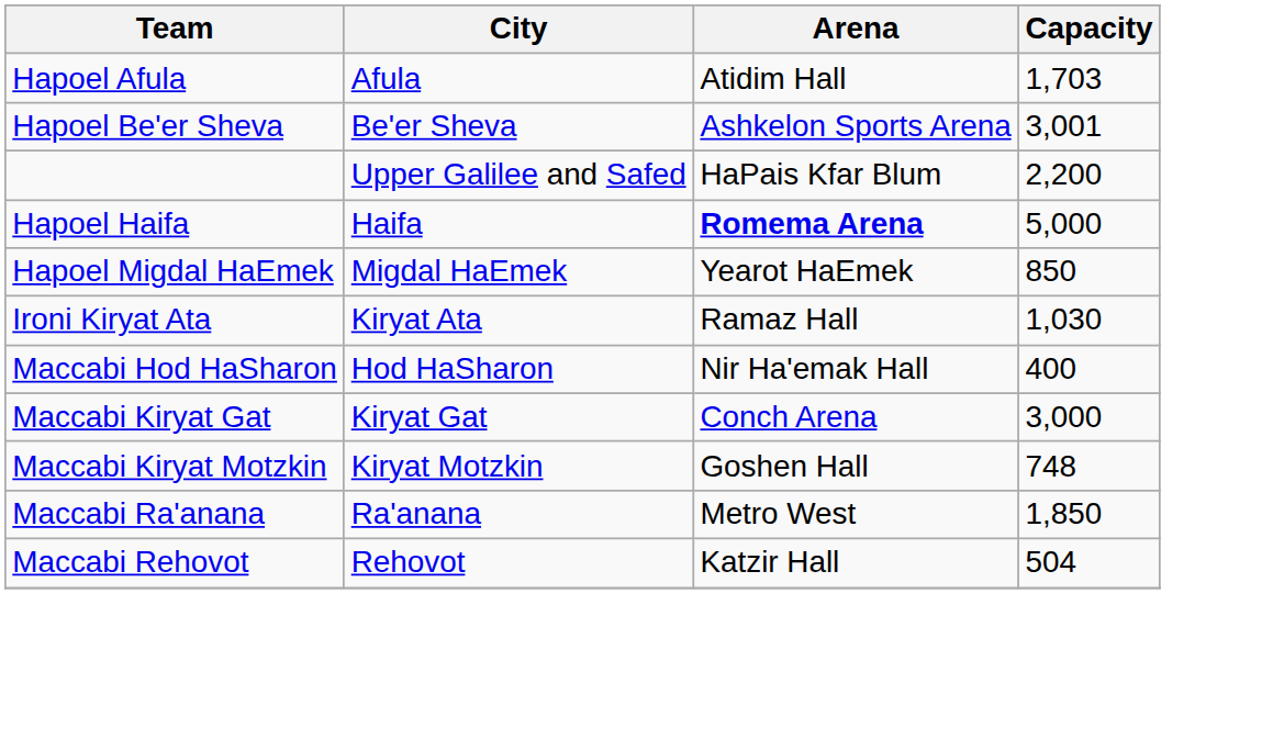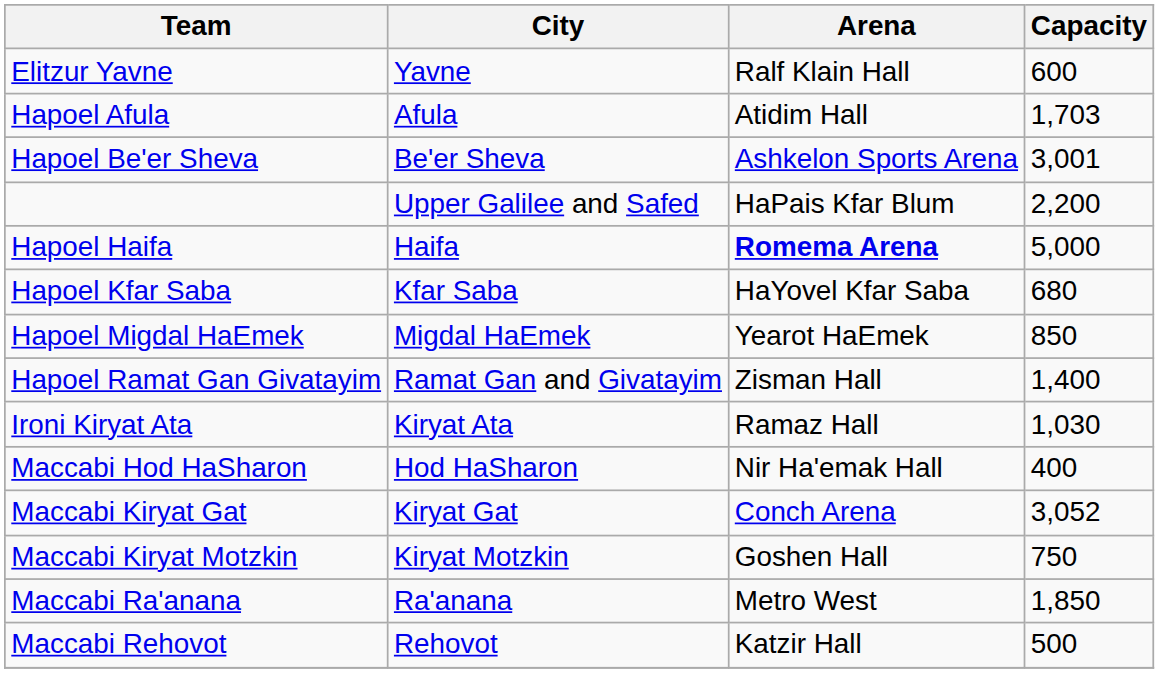 <table class="wikitable sortable" border="1">
 <tr>
 <th>Team</th>
 <th>City</th>
 <th>Arena</th>
 <th>Capacity</th>
+</tr>
+<tr>
+<td><a href='#'>Elitzur Yavne</a></td>
+<td><a href='#'>Yavne</a></td>
+<td>Ralf Klain Hall</td>
+<td>600</td>
 </tr>
 <tr>
 <td><a href='#'>Hapoel Afula</a></td>
 <td><a href='#'>Afula</a></td>
 <td>Atidim Hall</td>
 <td>1,703</td>
 </tr>
 <tr>
 <td><a href='#'>Hapoel Be'er Sheva</a></td>
 <td><a href='#'>Be'er Sheva</a></td>
 <td><a href='#'>Ashkelon Sports Arena</a></td>
 <td>3,001</td>
 </tr>
 <tr>
 <td></td>
 <td><a href='#'>Upper Galilee</a> and <a href='#'>Safed</a></td>
 <td>HaPais Kfar Blum</td>
 <td>2,200</td>
 </tr>
 <tr>
 <td><a href='#'>Hapoel Haifa</a></td>
 <td><a href='#'>Haifa</a></td>
 <td><strong><a href='#'>Romema Arena</a></strong></td>
 <td>5,000</td>
 </tr>
 <tr>
+<td><a href='#'>Hapoel Kfar Saba</a></td>
+<td><a href='#'>Kfar Saba</a></td>
+<td>HaYovel Kfar Saba</td>
+<td>680</td>
+</tr>
+<tr>
 <td><a href='#'>Hapoel Migdal HaEmek</a></td>
 <td><a href='#'>Migdal HaEmek</a></td>
 <td>Yearot HaEmek</td>
 <td>850</td>
+</tr>
+<tr>
+<td><a href='#'>Hapoel Ramat Gan Givatayim</a></td>
+<td><a href='#'>Ramat Gan</a> and <a href='#'>Givatayim</a></td>
+<td>Zisman Hall</td>
+<td>1,400</td>
 </tr>
 <tr>
 <td><a href='#'>Ironi Kiryat Ata</a></td>
 <td><a href='#'>Kiryat Ata</a></td>
 <td>Ramaz Hall</td>
 <td>1,030</td>
 </tr>
 <tr>
 <td><a href='#'>Maccabi Hod HaSharon</a></td>
 <td><a href='#'>Hod HaSharon</a></td>
 <td>Nir Ha'emak Hall</td>
 <td>400</td>
 </tr>
 <tr>
 <td><a href='#'>Maccabi Kiryat Gat</a></td>
 <td><a href='#'>Kiryat Gat</a></td>
 <td><a href='#'>Conch Arena</a></td>
-<td>3,000</td>
+<td>3,052</td>
 </tr>
 <tr>
 <td><a href='#'>Maccabi Kiryat Motzkin</a></td>
 <td><a href='#'>Kiryat Motzkin</a></td>
 <td>Goshen Hall</td>
-<td>748</td>
+<td>750</td>
 </tr>
 <tr>
 <td><a href='#'>Maccabi Ra'anana</a></td>
 <td><a href='#'>Ra'anana</a></td>
 <td>Metro West</td>
 <td>1,850</td>
 </tr>
 <tr>
 <td><a href='#'>Maccabi Rehovot</a></td>
 <td><a href='#'>Rehovot</a></td>
 <td>Katzir Hall</td>
-<td>504</td>
+<td>500</td>
 </tr>
 <tr>
 </tr>
 </table>
